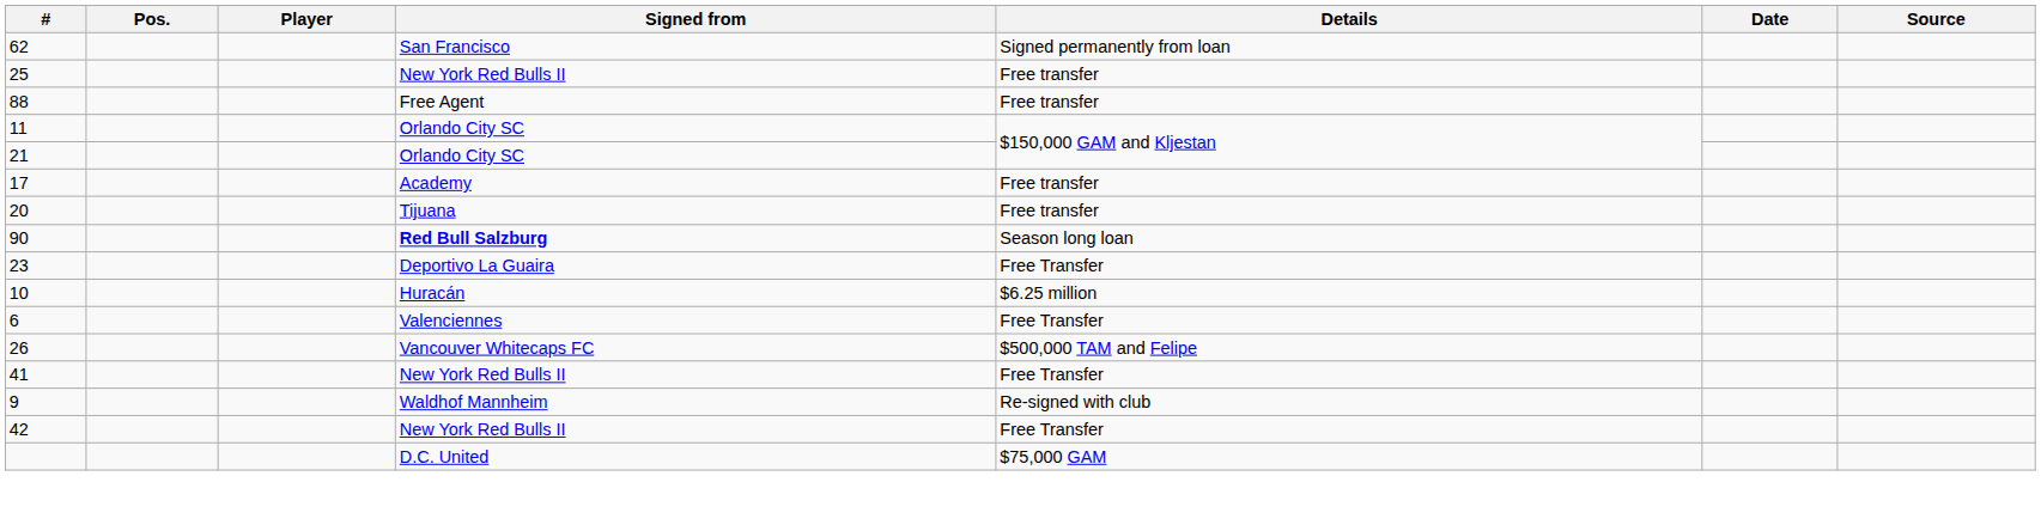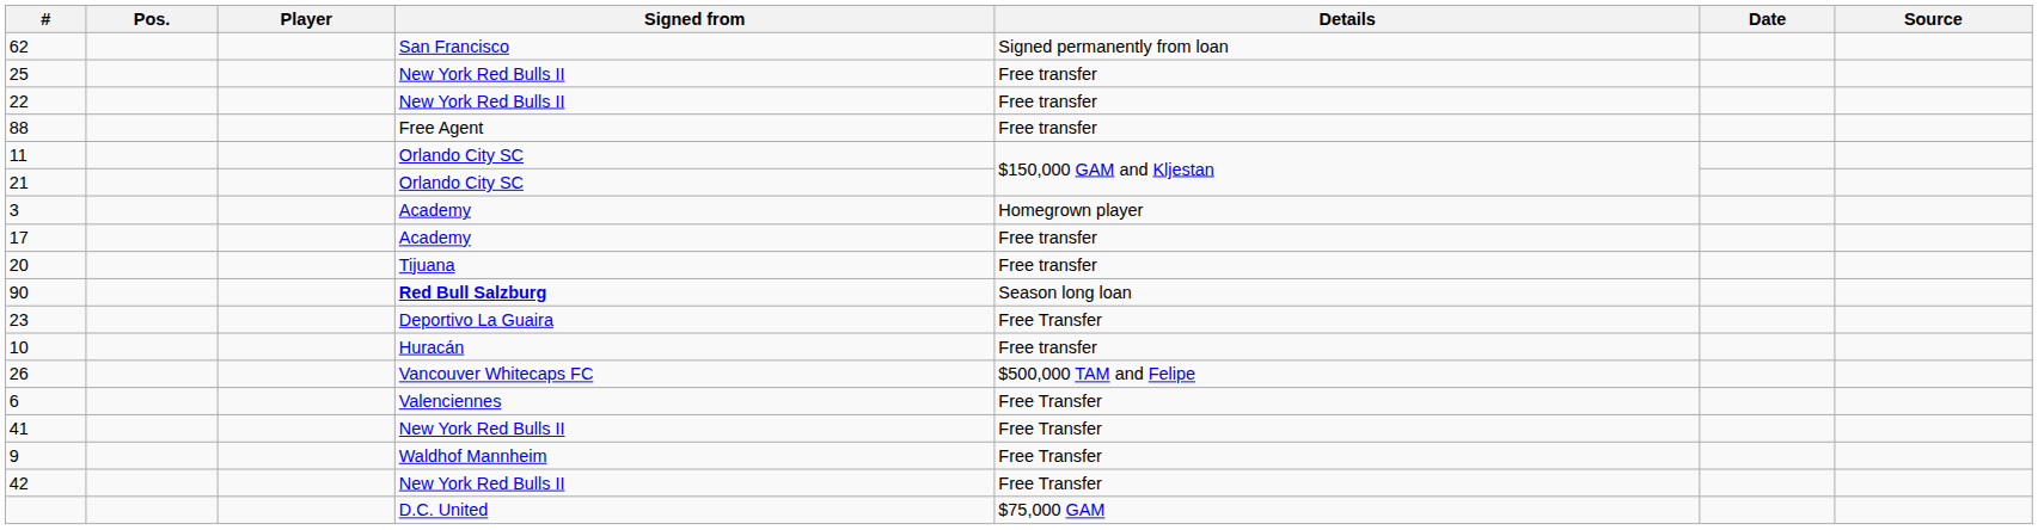 <table class="wikitable sortable" style="width:90%; text-align:center; font-size:95%; text-align:left;">
 <tr>
 <th><strong>#</strong></th>
 <th><strong>Pos.</strong></th>
 <th><strong>Player</strong></th>
 <th><strong>Signed from</strong></th>
 <th><strong>Details</strong></th>
 <th><strong>Date</strong></th>
 <th><strong>Source</strong></th>
 </tr>
 <tr>
 <td>62</td>
 <td></td>
 <td></td>
 <td> <a href='#'>San Francisco</a></td>
 <td>Signed permanently from loan</td>
 <td></td>
 <td></td>
 </tr>
 <tr>
 <td>25</td>
+<td></td>
+<td></td>
+<td> <a href='#'>New York Red Bulls II</a></td>
+<td>Free transfer</td>
+<td></td>
+<td></td>
+</tr>
+<tr>
+<td>22</td>
 <td></td>
 <td></td>
 <td> <a href='#'>New York Red Bulls II</a></td>
 <td>Free transfer</td>
 <td></td>
 <td></td>
 </tr>
 <tr>
 <td>88</td>
 <td></td>
 <td></td>
 <td>Free Agent</td>
 <td>Free transfer</td>
 <td></td>
 <td></td>
 </tr>
 <tr>
 <td>11</td>
 <td></td>
 <td></td>
 <td> <a href='#'>Orlando City SC</a></td>
 <td rowspan="2">$150,000 <a href='#'>GAM</a> and <a href='#'>Kljestan</a></td>
 <td></td>
 <td></td>
 </tr>
 <tr>
 <td>21</td>
 <td></td>
 <td></td>
 <td> <a href='#'>Orlando City SC</a></td>
+<td></td>
+<td></td>
+</tr>
+<tr>
+<td>3</td>
+<td></td>
+<td></td>
+<td><a href='#'>Academy</a></td>
+<td>Homegrown player</td>
 <td></td>
 <td></td>
 </tr>
 <tr>
 <td>17</td>
 <td></td>
 <td></td>
 <td><a href='#'>Academy</a></td>
 <td>Free transfer</td>
 <td></td>
 <td></td>
 </tr>
 <tr>
 <td>20</td>
 <td></td>
 <td></td>
 <td> <a href='#'>Tijuana</a></td>
 <td>Free transfer</td>
 <td></td>
 <td></td>
 </tr>
 <tr>
 <td>90</td>
 <td></td>
 <td></td>
 <td><strong> <a href='#'>Red Bull Salzburg</a></strong></td>
 <td>Season long loan</td>
 <td></td>
 <td></td>
 </tr>
 <tr>
 <td>23</td>
 <td></td>
 <td></td>
 <td> <a href='#'>Deportivo La Guaira</a></td>
 <td>Free Transfer</td>
 <td></td>
 <td></td>
 </tr>
 <tr>
 <td>10</td>
 <td></td>
 <td></td>
 <td> <a href='#'>Huracán</a></td>
-<td>$6.25 million</td>
+<td>Free transfer</td>
+<td></td>
+<td></td>
+</tr>
+<tr>
+<td>26</td>
+<td></td>
+<td></td>
+<td> <a href='#'>Vancouver Whitecaps FC</a></td>
+<td>$500,000 <a href='#'>TAM</a> and <a href='#'>Felipe</a></td>
 <td></td>
 <td></td>
 </tr>
 <tr>
 <td>6</td>
 <td></td>
 <td></td>
 <td> <a href='#'>Valenciennes</a></td>
 <td>Free Transfer</td>
-<td></td>
-<td></td>
-</tr>
-<tr>
-<td>26</td>
-<td></td>
-<td></td>
-<td> <a href='#'>Vancouver Whitecaps FC</a></td>
-<td>$500,000 <a href='#'>TAM</a> and <a href='#'>Felipe</a></td>
 <td></td>
 <td></td>
 </tr>
 <tr>
 <td>41</td>
 <td></td>
 <td></td>
 <td> <a href='#'>New York Red Bulls II</a></td>
 <td>Free Transfer</td>
 <td></td>
 <td></td>
 </tr>
 <tr>
 <td>9</td>
 <td></td>
 <td></td>
 <td> <a href='#'>Waldhof Mannheim</a></td>
-<td>Re-signed with club</td>
+<td>Free Transfer</td>
 <td></td>
 <td></td>
 </tr>
 <tr>
 <td>42</td>
 <td></td>
 <td></td>
 <td> <a href='#'>New York Red Bulls II</a></td>
 <td>Free Transfer</td>
 <td></td>
 <td></td>
 </tr>
 <tr>
 <td></td>
 <td></td>
 <td></td>
 <td> <a href='#'>D.C. United</a></td>
 <td>$75,000 <a href='#'>GAM</a></td>
 <td></td>
 <td></td>
 </tr>
 </table>
